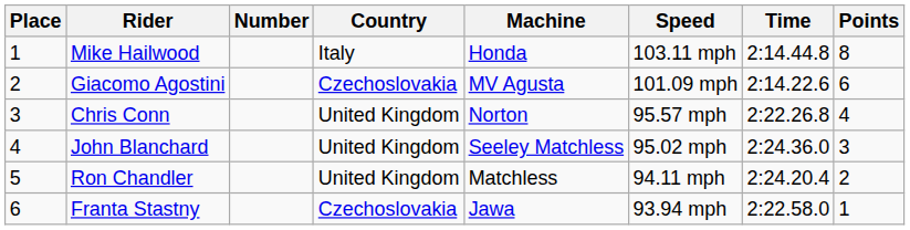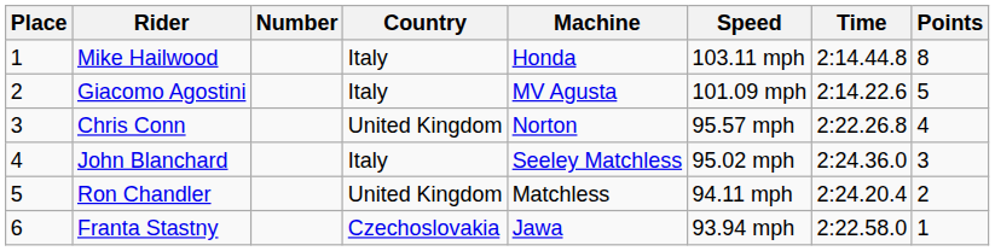 <table class="wikitable" style="font-size: 95%;">
 <tr>
 <th>Place</th>
 <th>Rider</th>
 <th>Number</th>
 <th>Country</th>
 <th>Machine</th>
 <th>Speed</th>
 <th>Time</th>
 <th>Points</th>
 </tr>
 <tr>
 <td>1</td>
 <td> <a href='#'>Mike Hailwood</a></td>
 <td></td>
 <td>Italy</td>
 <td><a href='#'>Honda</a></td>
 <td>103.11 mph</td>
 <td>2:14.44.8</td>
 <td>8</td>
 </tr>
 <tr>
 <td>2</td>
 <td> <a href='#'>Giacomo Agostini</a></td>
 <td></td>
-<td><a href='#'>Czechoslovakia</a></td>
+<td>Italy</td>
 <td><a href='#'>MV Agusta</a></td>
 <td>101.09 mph</td>
 <td>2:14.22.6</td>
-<td>6</td>
+<td>5</td>
 </tr>
 <tr>
 <td>3</td>
 <td> <a href='#'>Chris Conn</a></td>
 <td></td>
 <td>United Kingdom</td>
 <td><a href='#'>Norton</a></td>
 <td>95.57 mph</td>
 <td>2:22.26.8</td>
 <td>4</td>
 </tr>
 <tr>
 <td>4</td>
 <td> <a href='#'>John Blanchard</a></td>
 <td></td>
-<td>United Kingdom</td>
+<td>Italy</td>
 <td><a href='#'>Seeley Matchless</a></td>
 <td>95.02 mph</td>
 <td>2:24.36.0</td>
 <td>3</td>
 </tr>
 <tr>
 <td>5</td>
 <td> <a href='#'>Ron Chandler</a></td>
 <td></td>
 <td>United Kingdom</td>
 <td>Matchless</td>
 <td>94.11 mph</td>
 <td>2:24.20.4</td>
 <td>2</td>
 </tr>
 <tr>
 <td>6</td>
 <td> <a href='#'>Franta Stastny</a></td>
 <td></td>
 <td><a href='#'>Czechoslovakia</a></td>
 <td><a href='#'>Jawa</a></td>
 <td>93.94 mph</td>
 <td>2:22.58.0</td>
 <td>1</td>
 </tr>
 </table>
